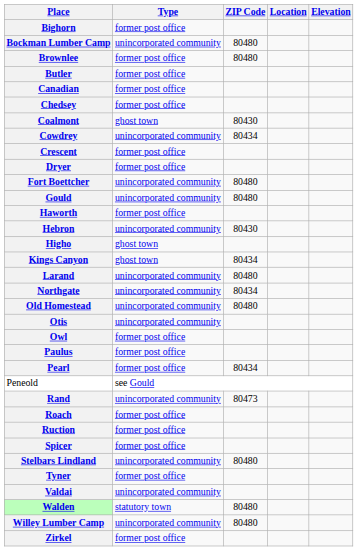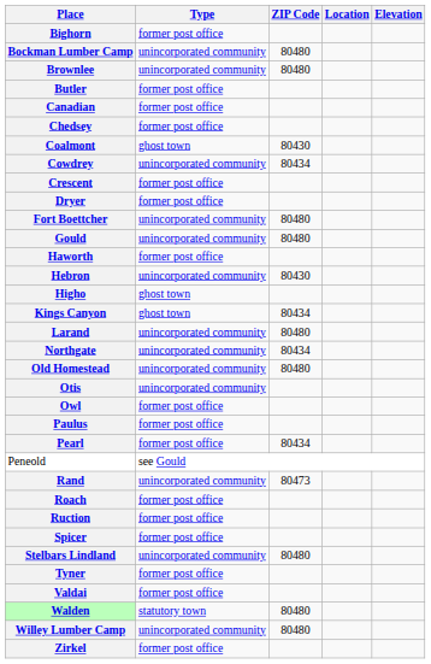 <table class="wikitable sortable  plainrowheaders" style="margin:auto;">
 <tr>
 <th scope=col><a href='#'>Place</a></th>
 <th scope=col><a href='#'>Type</a></th>
 <th scope=col><a href='#'>ZIP Code</a></th>
 <th scope=col><a href='#'>Location</a></th>
 <th scope=col><a href='#'>Elevation</a></th>
 </tr>
 <tr>
 <th scope=row><a href='#'>Bighorn</a></th>
 <td><a href='#'>former post office</a></td>
 <td align=center></td>
 <td></td>
 <td></td>
 </tr>
 <tr>
 <th scope=row><a href='#'>Bockman Lumber Camp</a></th>
 <td><a href='#'>unincorporated community</a></td>
 <td align=center>80480</td>
 <td></td>
 <td align=right></td>
 </tr>
 <tr>
 <th scope=row><a href='#'>Brownlee</a></th>
-<td><a href='#'>former post office</a></td>
+<td><a href='#'>unincorporated community</a></td>
 <td align=center>80480</td>
 <td></td>
 <td align=right></td>
 </tr>
 <tr>
 <th scope=row><a href='#'>Butler</a></th>
 <td><a href='#'>former post office</a></td>
 <td align=center></td>
 <td></td>
 <td></td>
 </tr>
 <tr>
 <th scope=row><a href='#'>Canadian</a></th>
 <td><a href='#'>former post office</a></td>
 <td align=center></td>
 <td></td>
 <td></td>
 </tr>
 <tr>
 <th scope=row><a href='#'>Chedsey</a></th>
 <td><a href='#'>former post office</a></td>
 <td align=center></td>
 <td></td>
 <td></td>
 </tr>
 <tr>
 <th scope=row><a href='#'>Coalmont</a></th>
 <td><a href='#'>ghost town</a></td>
 <td align=center>80430</td>
 <td></td>
 <td align=right></td>
 </tr>
 <tr>
 <th scope=row><a href='#'>Cowdrey</a></th>
 <td><a href='#'>unincorporated community</a></td>
 <td align=center>80434</td>
 <td></td>
 <td align=right></td>
 </tr>
 <tr>
 <th scope=row><a href='#'>Crescent</a></th>
 <td><a href='#'>former post office</a></td>
 <td align=center></td>
 <td></td>
 <td></td>
 </tr>
 <tr>
 <th scope=row><a href='#'>Dryer</a></th>
 <td><a href='#'>former post office</a></td>
 <td align=center></td>
 <td></td>
 <td></td>
 </tr>
 <tr>
 <th scope=row><a href='#'>Fort Boettcher</a></th>
 <td><a href='#'>unincorporated community</a></td>
 <td align=center>80480</td>
 <td></td>
 <td align=right></td>
 </tr>
 <tr>
 <th scope=row><a href='#'>Gould</a></th>
 <td><a href='#'>unincorporated community</a></td>
 <td align=center>80480</td>
 <td></td>
 <td align=right></td>
 </tr>
 <tr>
 <th scope=row><a href='#'>Haworth</a></th>
 <td><a href='#'>former post office</a></td>
 <td align=center></td>
 <td></td>
 <td></td>
 </tr>
 <tr>
 <th scope=row><a href='#'>Hebron</a></th>
 <td><a href='#'>unincorporated community</a></td>
 <td align=center>80430</td>
 <td></td>
 <td align=right></td>
 </tr>
 <tr>
 <th scope=row><a href='#'>Higho</a></th>
 <td><a href='#'>ghost town</a></td>
 <td align=center></td>
 <td></td>
 <td></td>
 </tr>
 <tr>
 <th scope=row><a href='#'>Kings Canyon</a></th>
 <td><a href='#'>ghost town</a></td>
 <td align=center>80434</td>
 <td></td>
 <td align=right></td>
 </tr>
 <tr>
 <th scope=row><a href='#'>Larand</a></th>
 <td><a href='#'>unincorporated community</a></td>
 <td align=center>80480</td>
 <td></td>
 <td align=right></td>
 </tr>
 <tr>
 <th scope=row><a href='#'>Northgate</a></th>
 <td><a href='#'>unincorporated community</a></td>
 <td align=center>80434</td>
 <td></td>
 <td align=right></td>
 </tr>
 <tr>
 <th scope=row><a href='#'>Old Homestead</a></th>
 <td><a href='#'>unincorporated community</a></td>
 <td align=center>80480</td>
 <td></td>
 <td align=right></td>
 </tr>
 <tr>
 <th scope=row><a href='#'>Otis</a></th>
 <td><a href='#'>unincorporated community</a></td>
 <td align=center></td>
 <td></td>
 <td></td>
 </tr>
 <tr>
 <th scope=row><a href='#'>Owl</a></th>
 <td><a href='#'>former post office</a></td>
 <td align=center></td>
 <td></td>
 <td></td>
 </tr>
 <tr>
 <th scope=row><a href='#'>Paulus</a></th>
 <td><a href='#'>former post office</a></td>
 <td align=center></td>
 <td></td>
 <td></td>
 </tr>
 <tr>
 <th scope=row><a href='#'>Pearl</a></th>
 <td><a href='#'>former post office</a></td>
 <td align=center>80434</td>
 <td></td>
 <td align=right></td>
 </tr>
 <tr bgcolor=white>
 <td>Peneold</td>
 <td colspan=4>see <a href='#'>Gould</a></td>
 </tr>
 <tr>
 <th scope=row><a href='#'>Rand</a></th>
 <td><a href='#'>unincorporated community</a></td>
 <td align=center>80473</td>
 <td></td>
 <td align=right></td>
 </tr>
 <tr>
 <th scope=row><a href='#'>Roach</a></th>
 <td><a href='#'>former post office</a></td>
 <td align=center></td>
 <td></td>
 <td></td>
 </tr>
 <tr>
 <th scope=row><a href='#'>Ruction</a></th>
 <td><a href='#'>former post office</a></td>
 <td align=center></td>
 <td></td>
 <td></td>
 </tr>
 <tr>
 <th scope=row><a href='#'>Spicer</a></th>
 <td><a href='#'>former post office</a></td>
 <td align=center></td>
 <td></td>
 <td></td>
 </tr>
 <tr>
 <th scope=row><a href='#'>Stelbars Lindland</a></th>
 <td><a href='#'>unincorporated community</a></td>
 <td align=center>80480</td>
 <td></td>
 <td align=right></td>
 </tr>
 <tr>
 <th scope=row><a href='#'>Tyner</a></th>
 <td><a href='#'>former post office</a></td>
 <td align=center></td>
 <td></td>
 <td></td>
 </tr>
 <tr>
 <th scope=row><a href='#'>Valdai</a></th>
-<td><a href='#'>unincorporated community</a></td>
+<td><a href='#'>former post office</a></td>
 <td align=center></td>
 <td></td>
 <td></td>
 </tr>
 <tr>
 <th scope=row style="background:#BBFFBB;"><a href='#'>Walden</a></th>
 <td><a href='#'>statutory town</a></td>
 <td align=center>80480</td>
 <td></td>
 <td align=right></td>
 </tr>
 <tr>
 <th scope=row><a href='#'>Willey Lumber Camp</a></th>
 <td><a href='#'>unincorporated community</a></td>
 <td align=center>80480</td>
 <td></td>
 <td align=right></td>
 </tr>
 <tr>
 <th scope=row><a href='#'>Zirkel</a></th>
 <td><a href='#'>former post office</a></td>
 <td align=center></td>
 <td></td>
 <td></td>
 </tr>
 </table>
